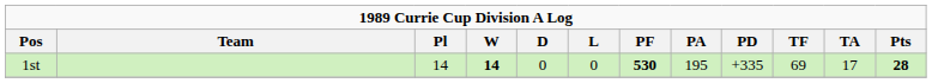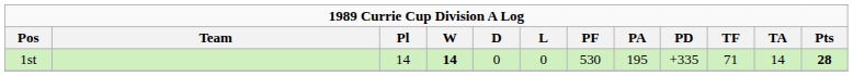 <table class="wikitable" style="text-align:center; line-height:110%; font-size:100%; width:60%;">
 <tr>
 <td colspan="12" cellpadding="0" cellspacing="0"><strong>1989 Currie Cup Division A Log</strong></td>
 </tr>
 <tr>
 <th style="width:5%;">Pos</th>
 <th style="width:35%;">Team</th>
 <th style="width:5%;">Pl</th>
 <th style="width:5%;">W</th>
 <th style="width:5%;">D</th>
 <th style="width:5%;">L</th>
 <th style="width:5%;">PF</th>
 <th style="width:5%;">PA</th>
 <th style="width:5%;">PD</th>
 <th style="width:5%;">TF</th>
 <th style="width:5%;">TA</th>
 <th style="width:5%;">Pts<br></th>
 </tr>
 <tr bgcolor=#D0F0C0 align=center>
 <td>1st</td>
 <td align=left></td>
 <td>14</td>
 <td><strong>14</strong></td>
 <td>0</td>
 <td>0</td>
-<td><strong>530</strong></td>
+<td>530</td>
 <td>195</td>
 <td>+335</td>
-<td>69</td>
-<td>17</td>
+<td>71</td>
+<td>14</td>
 <td><strong>28</strong></td>
 </tr>
 <tr bgcolor=#E8FFD8 align=center>
 </tr>
 </table>
